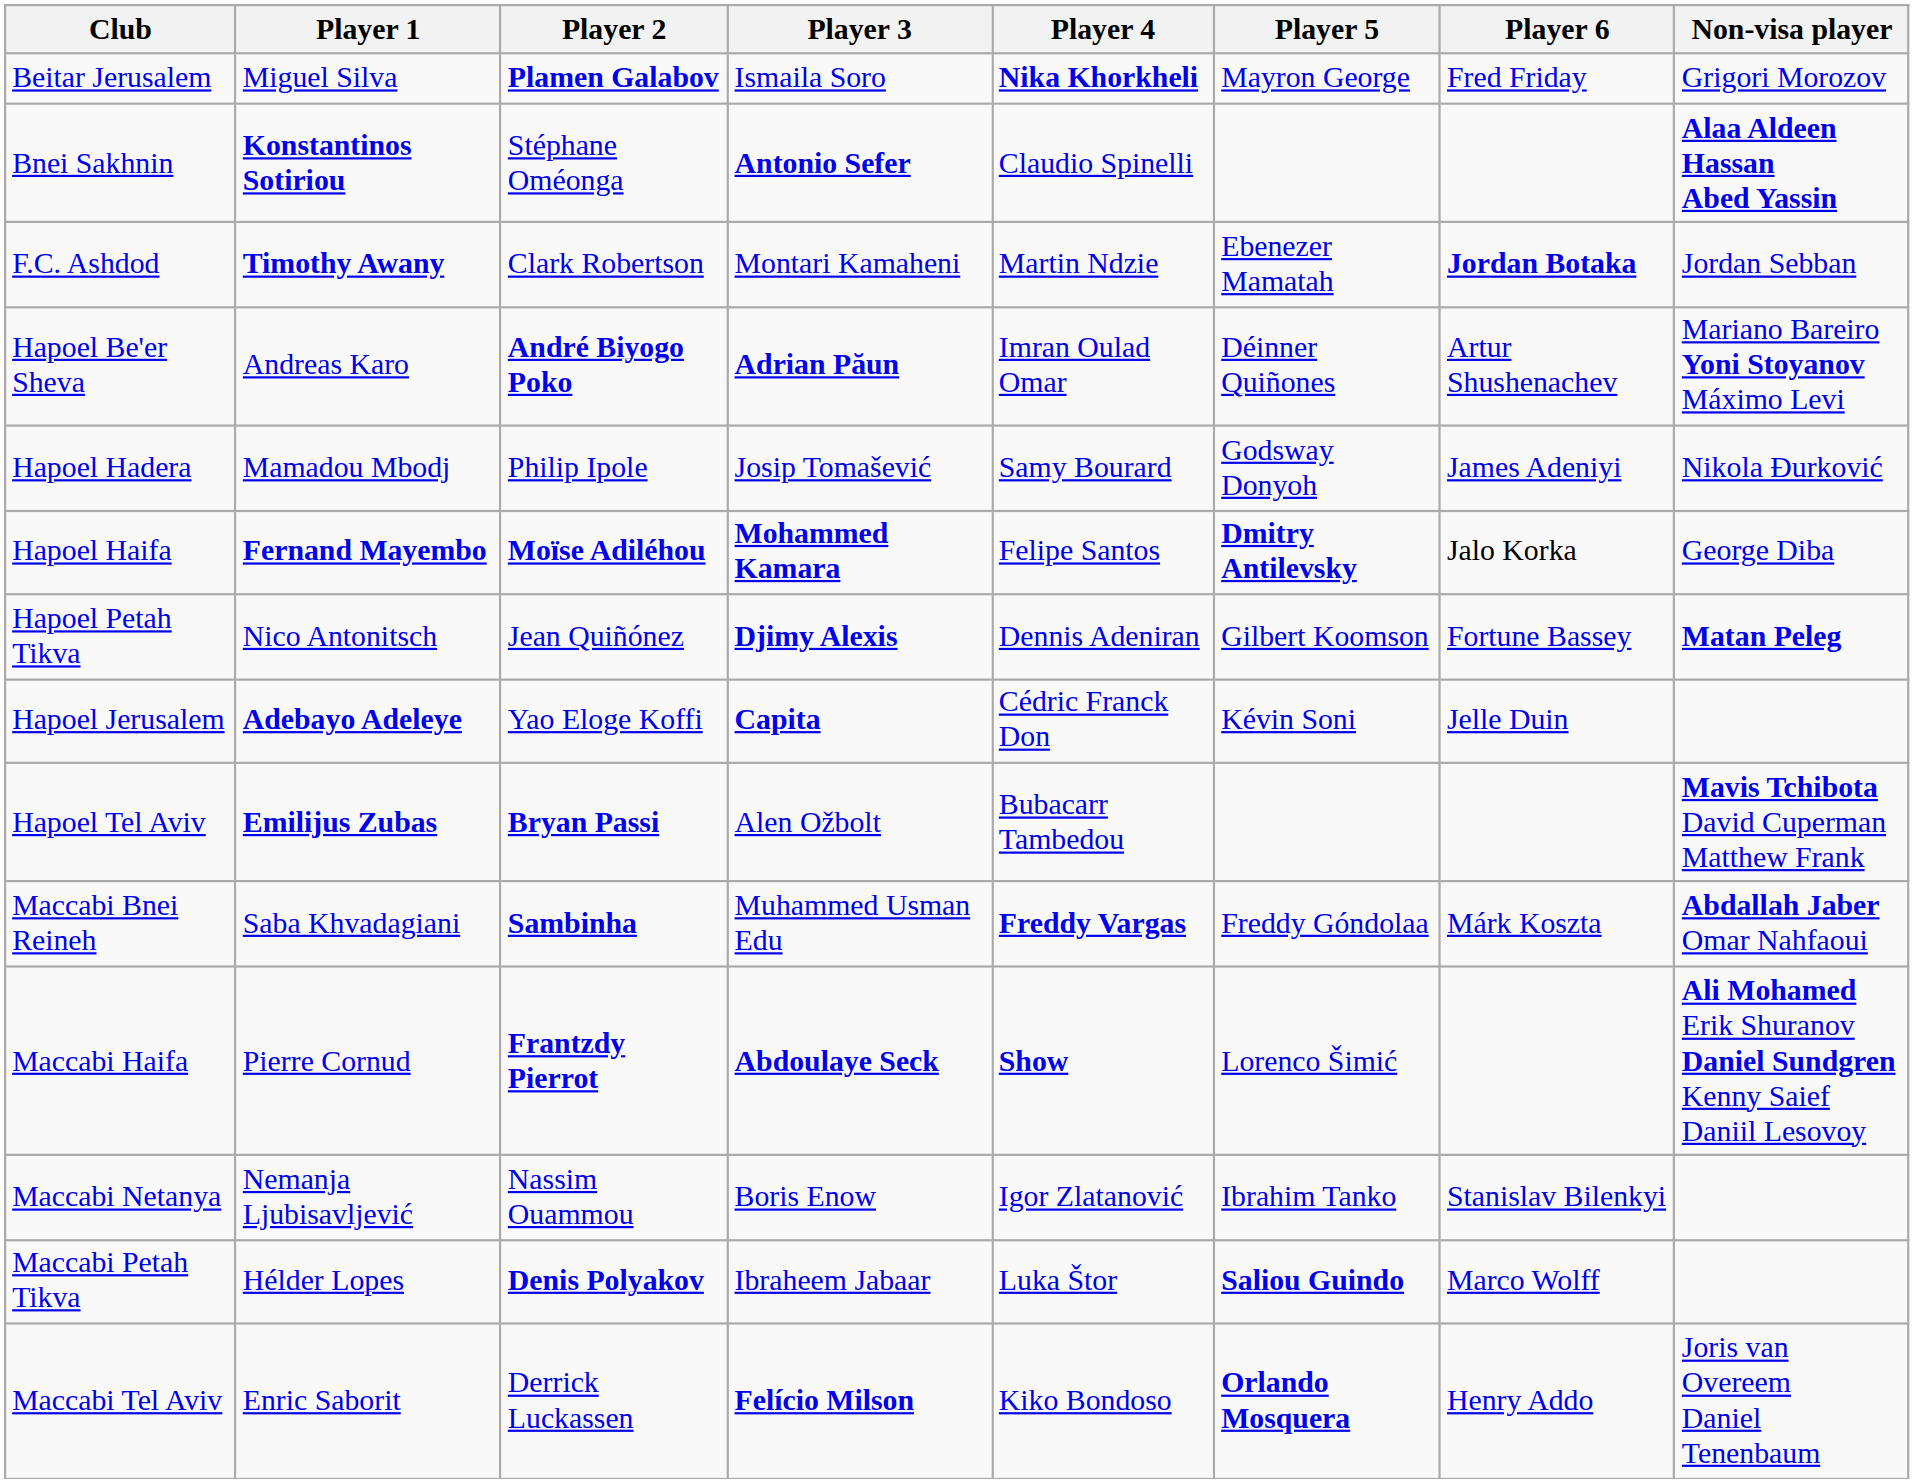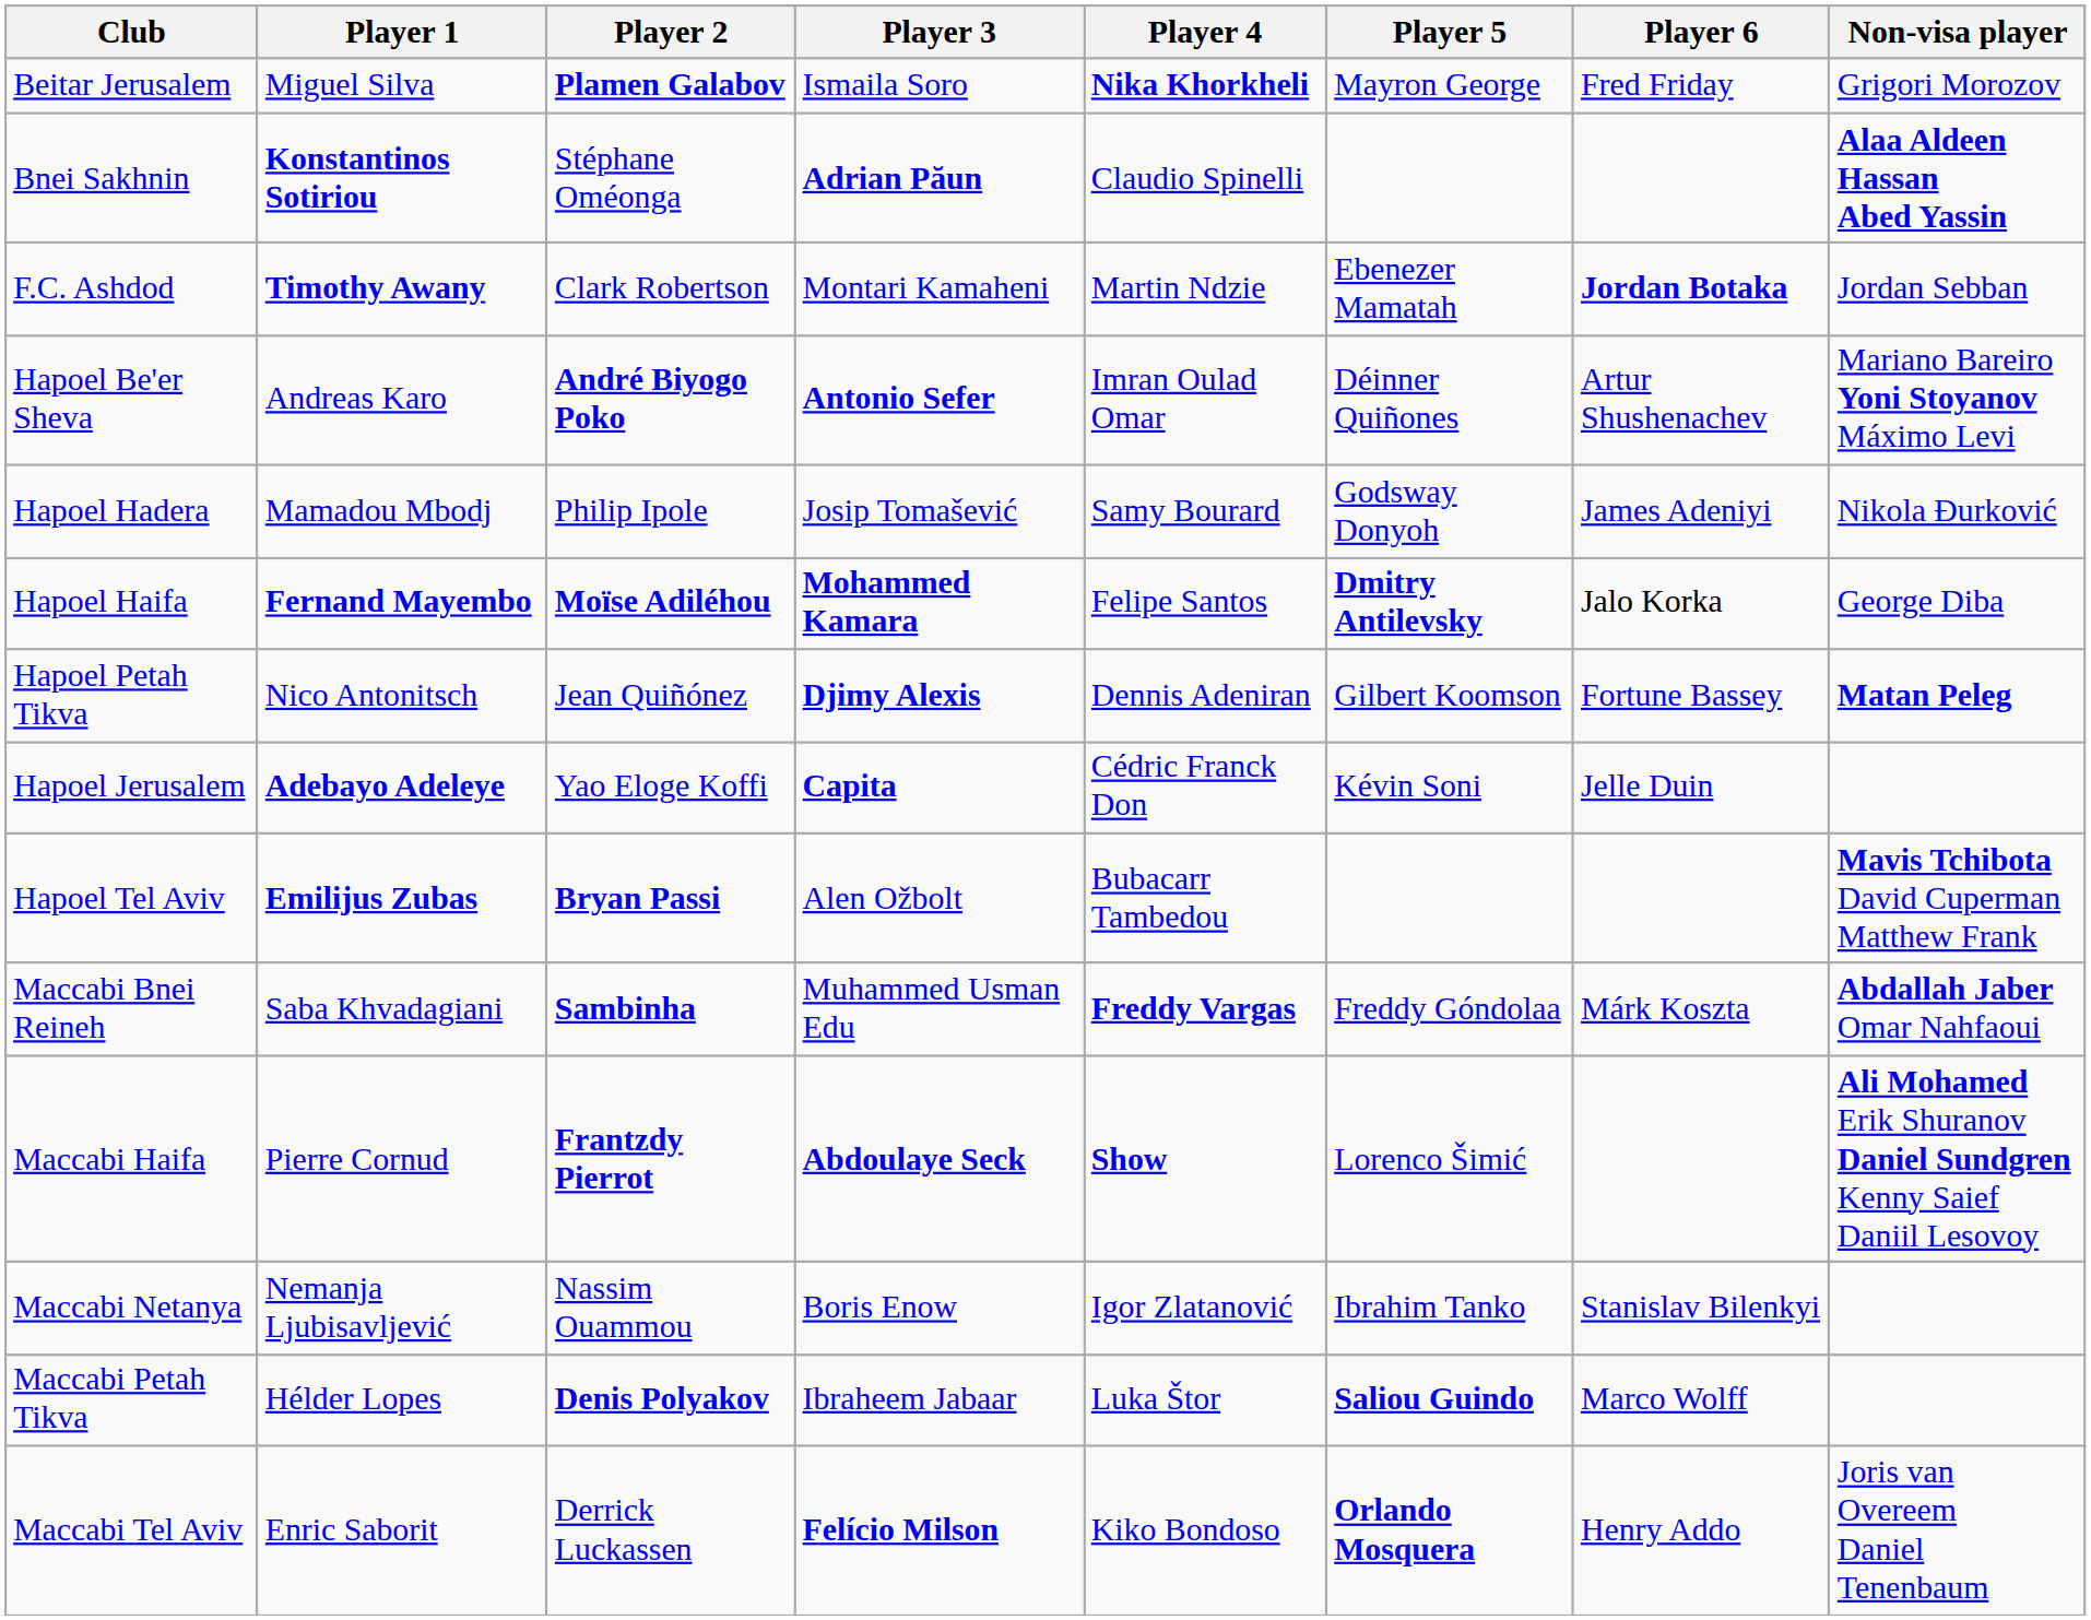 <table class="wikitable" style="font-size:85%;">
 <tr>
 <th>Club</th>
 <th>Player 1</th>
 <th>Player 2</th>
 <th>Player 3</th>
 <th>Player 4</th>
 <th>Player 5</th>
 <th>Player 6</th>
 <th>Non-visa player</th>
 </tr>
 <tr>
 <td><a href='#'>Beitar Jerusalem</a></td>
 <td> <a href='#'>Miguel Silva</a></td>
 <td> <strong><a href='#'>Plamen Galabov</a></strong></td>
 <td> <a href='#'>Ismaila Soro</a></td>
 <td> <strong><a href='#'>Nika Khorkheli</a></strong></td>
 <td> <a href='#'>Mayron George</a></td>
 <td> <a href='#'>Fred Friday</a></td>
 <td> <a href='#'>Grigori Morozov</a></td>
 </tr>
 <tr>
 <td><a href='#'>Bnei Sakhnin</a></td>
 <td> <strong><a href='#'>Konstantinos Sotiriou</a></strong></td>
 <td> <a href='#'>Stéphane Oméonga</a></td>
-<td> <strong><a href='#'>Antonio Sefer</a></strong></td>
+<td> <strong><a href='#'>Adrian Păun</a></strong></td>
 <td> <a href='#'>Claudio Spinelli</a></td>
 <td></td>
 <td></td>
 <td> <strong><a href='#'>Alaa Aldeen Hassan</a></strong><br>  <strong><a href='#'>Abed Yassin</a></strong></td>
 </tr>
 <tr>
 <td><a href='#'>F.C. Ashdod</a></td>
 <td> <strong><a href='#'>Timothy Awany</a></strong></td>
 <td> <a href='#'>Clark Robertson</a></td>
 <td> <a href='#'>Montari Kamaheni</a></td>
 <td> <a href='#'>Martin Ndzie</a></td>
 <td> <a href='#'>Ebenezer Mamatah</a></td>
 <td> <strong><a href='#'>Jordan Botaka</a></strong></td>
 <td> <a href='#'>Jordan Sebban</a></td>
 </tr>
 <tr>
 <td><a href='#'>Hapoel Be'er Sheva</a></td>
 <td> <a href='#'>Andreas Karo</a></td>
 <td> <strong><a href='#'>André Biyogo Poko</a></strong></td>
-<td> <strong><a href='#'>Adrian Păun</a></strong></td>
+<td> <strong><a href='#'>Antonio Sefer</a></strong></td>
 <td> <a href='#'>Imran Oulad Omar</a></td>
 <td> <a href='#'>Déinner Quiñones</a></td>
 <td> <a href='#'>Artur Shushenachev</a></td>
 <td> <a href='#'>Mariano Bareiro</a><br> <strong><a href='#'>Yoni Stoyanov</a></strong><br> <a href='#'>Máximo Levi</a></td>
 </tr>
 <tr>
 <td><a href='#'>Hapoel Hadera</a></td>
 <td> <a href='#'>Mamadou Mbodj</a></td>
 <td> <a href='#'>Philip Ipole</a></td>
 <td> <a href='#'>Josip Tomašević</a></td>
 <td> <a href='#'>Samy Bourard</a></td>
 <td> <a href='#'>Godsway Donyoh</a></td>
 <td> <a href='#'>James Adeniyi</a></td>
 <td> <a href='#'>Nikola Đurković</a></td>
 </tr>
 <tr>
 <td><a href='#'>Hapoel Haifa</a></td>
 <td> <strong><a href='#'>Fernand Mayembo</a></strong></td>
 <td> <strong><a href='#'>Moïse Adiléhou</a></strong></td>
 <td> <strong><a href='#'>Mohammed Kamara</a></strong></td>
 <td> <a href='#'>Felipe Santos</a></td>
 <td> <strong><a href='#'>Dmitry Antilevsky</a></strong></td>
 <td> Jalo Korka</td>
 <td> <a href='#'>George Diba</a></td>
 </tr>
 <tr>
 <td><a href='#'>Hapoel Petah Tikva</a></td>
 <td> <a href='#'>Nico Antonitsch</a></td>
 <td> <a href='#'>Jean Quiñónez</a></td>
 <td> <strong><a href='#'>Djimy Alexis</a></strong></td>
 <td> <a href='#'>Dennis Adeniran</a></td>
 <td> <a href='#'>Gilbert Koomson</a></td>
 <td> <a href='#'>Fortune Bassey</a></td>
 <td> <strong><a href='#'>Matan Peleg</a></strong></td>
 </tr>
 <tr>
 <td><a href='#'>Hapoel Jerusalem</a></td>
 <td> <strong><a href='#'>Adebayo Adeleye</a></strong></td>
 <td> <a href='#'>Yao Eloge Koffi</a></td>
 <td> <strong><a href='#'>Capita</a></strong></td>
 <td> <a href='#'>Cédric Franck Don</a></td>
 <td> <a href='#'>Kévin Soni</a></td>
 <td> <a href='#'>Jelle Duin</a></td>
 <td></td>
 </tr>
 <tr>
 <td><a href='#'>Hapoel Tel Aviv</a></td>
 <td> <strong><a href='#'>Emilijus Zubas</a></strong></td>
 <td> <strong><a href='#'>Bryan Passi</a></strong></td>
 <td> <a href='#'>Alen Ožbolt</a></td>
 <td> <a href='#'>Bubacarr Tambedou</a></td>
 <td></td>
 <td></td>
 <td> <strong><a href='#'>Mavis Tchibota</a></strong><br> <a href='#'>David Cuperman</a><br> <a href='#'>Matthew Frank</a></td>
 </tr>
 <tr>
 <td><a href='#'>Maccabi Bnei Reineh</a></td>
 <td> <a href='#'>Saba Khvadagiani</a></td>
 <td> <strong><a href='#'>Sambinha</a></strong></td>
 <td> <a href='#'>Muhammed Usman Edu</a></td>
 <td> <strong><a href='#'>Freddy Vargas</a></strong></td>
 <td> <a href='#'>Freddy Góndolaa</a></td>
 <td> <a href='#'>Márk Koszta</a></td>
 <td> <strong><a href='#'>Abdallah Jaber</a></strong><br> <a href='#'>Omar Nahfaoui</a></td>
 </tr>
 <tr>
 <td><a href='#'>Maccabi Haifa</a></td>
 <td> <a href='#'>Pierre Cornud</a></td>
 <td> <strong><a href='#'>Frantzdy Pierrot</a></strong></td>
 <td> <strong><a href='#'>Abdoulaye Seck</a></strong></td>
 <td> <strong><a href='#'>Show</a></strong></td>
 <td> <a href='#'>Lorenco Šimić</a></td>
 <td></td>
 <td> <strong><a href='#'>Ali Mohamed</a></strong><br> <a href='#'>Erik Shuranov</a><br> <strong><a href='#'>Daniel Sundgren</a></strong><br> <a href='#'>Kenny Saief</a><br>  <a href='#'>Daniil Lesovoy</a></td>
 </tr>
 <tr>
 <td><a href='#'>Maccabi Netanya</a></td>
 <td> <a href='#'>Nemanja Ljubisavljević</a></td>
 <td> <a href='#'>Nassim Ouammou</a></td>
 <td> <a href='#'>Boris Enow</a></td>
 <td> <a href='#'>Igor Zlatanović</a></td>
 <td> <a href='#'>Ibrahim Tanko</a></td>
 <td> <a href='#'>Stanislav Bilenkyi</a></td>
 <td></td>
 </tr>
 <tr>
 <td><a href='#'>Maccabi Petah Tikva</a></td>
 <td> <a href='#'>Hélder Lopes</a></td>
 <td> <strong><a href='#'>Denis Polyakov</a></strong></td>
 <td> <a href='#'>Ibraheem Jabaar</a></td>
 <td> <a href='#'>Luka Štor</a></td>
 <td> <strong><a href='#'>Saliou Guindo</a></strong></td>
 <td> <a href='#'>Marco Wolff</a></td>
 </tr>
 <tr>
 <td><a href='#'>Maccabi Tel Aviv</a></td>
 <td> <a href='#'>Enric Saborit</a></td>
 <td> <a href='#'>Derrick Luckassen</a></td>
 <td> <strong><a href='#'>Felício Milson</a></strong></td>
 <td> <a href='#'>Kiko Bondoso</a></td>
 <td> <strong><a href='#'>Orlando Mosquera</a></strong></td>
 <td> <a href='#'>Henry Addo</a></td>
 <td> <a href='#'>Joris van Overeem</a><br> <a href='#'>Daniel Tenenbaum</a></td>
 </tr>
 </table>
